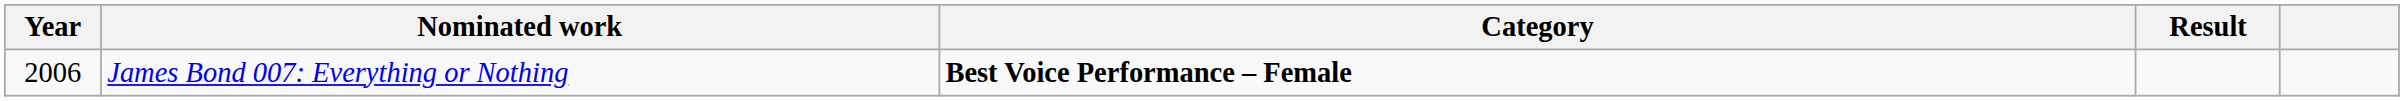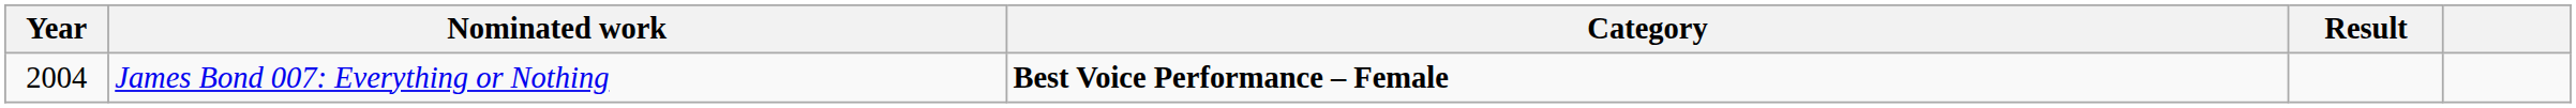 <table class="wikitable plainrowheaders" style="width:85%;">
 <tr>
 <th scope="col" style="width:4%;">Year</th>
 <th scope="col" style="width:35%;">Nominated work</th>
 <th scope="col" style="width:50%;">Category</th>
 <th scope="col" style="width:6%;">Result</th>
 <th scope="col" style="width:6%;"></th>
 </tr>
 <tr>
-<td align="center">2006</td>
+<td align="center">2004</td>
 <td><em><a href='#'>James Bond 007: Everything or Nothing</a></em></td>
 <td><strong>Best Voice Performance – Female</strong></td>
 <td></td>
 <td></td>
 </tr>
 </table>
